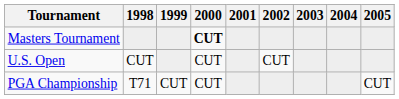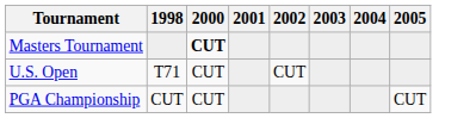 <table class="wikitable" style="font-size:95%;text-align:center;">
 <tr>
 <th>Tournament</th>
 <th>1998</th>
-<th>1999</th>
 <th>2000</th>
 <th>2001</th>
 <th>2002</th>
 <th>2003</th>
 <th>2004</th>
 <th>2005</th>
 </tr>
 <tr>
 <td align=left><a href='#'>Masters Tournament</a></td>
 <td style="background:#eeeeee;"></td>
-<td style="background:#eeeeee;"></td>
 <td><strong>CUT</strong></td>
 <td style="background:#eeeeee;"></td>
 <td style="background:#eeeeee;"></td>
 <td style="background:#eeeeee;"></td>
 <td style="background:#eeeeee;"></td>
 <td style="background:#eeeeee;"></td>
 </tr>
 <tr>
 <td align=left><a href='#'>U.S. Open</a></td>
-<td>CUT</td>
-<td style="background:#eeeeee;"></td>
+<td>T71</td>
 <td>CUT</td>
 <td style="background:#eeeeee;"></td>
 <td>CUT</td>
 <td style="background:#eeeeee;"></td>
 <td style="background:#eeeeee;"></td>
 <td style="background:#eeeeee;"></td>
 </tr>
 <tr>
 <td align=left><a href='#'>PGA Championship</a></td>
-<td>T71</td>
 <td>CUT</td>
 <td>CUT</td>
 <td style="background:#eeeeee;"></td>
 <td style="background:#eeeeee;"></td>
 <td style="background:#eeeeee;"></td>
 <td style="background:#eeeeee;"></td>
 <td>CUT</td>
 </tr>
 </table>
